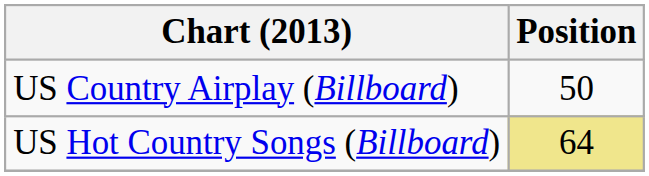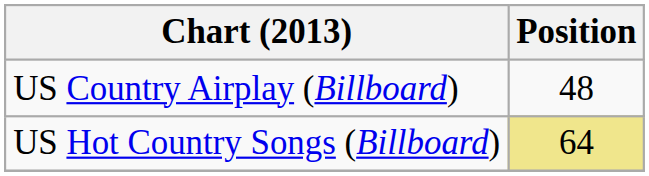 <table class="wikitable sortable">
 <tr>
 <th scope="col">Chart (2013)</th>
 <th scope="col">Position</th>
 </tr>
 <tr>
 <td>US <a href='#'>Country Airplay</a> (<em><a href='#'>Billboard</a></em>)</td>
-<td align="center">50</td>
+<td align="center">48</td>
 </tr>
 <tr>
 <td>US <a href='#'>Hot Country Songs</a> (<em><a href='#'>Billboard</a></em>)</td>
 <td align="center" style="background: khaki;">64</td>
 </tr>
 <tr>
 </tr>
 </table>
